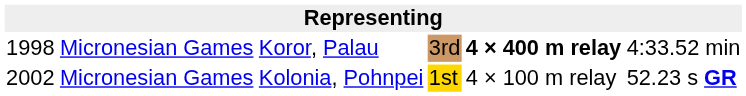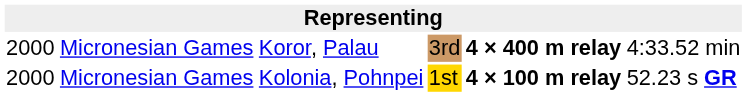 <table>
 <tr>
 <th bgcolor="#eeeeee" colspan="6">Representing </th>
 </tr>
 <tr>
-<td>1998</td>
+<td>2000</td>
 <td><a href='#'>Micronesian Games</a></td>
 <td><a href='#'>Koror</a>, <a href='#'>Palau</a></td>
 <td bgcolor=cc9966>3rd</td>
 <td><strong>4 × 400 m relay</strong></td>
 <td>4:33.52 min</td>
 </tr>
 <tr>
-<td>2002</td>
+<td>2000</td>
 <td><a href='#'>Micronesian Games</a></td>
 <td><a href='#'>Kolonia</a>, <a href='#'>Pohnpei</a></td>
 <td bgcolor=gold>1st</td>
-<td>4 × 100 m relay</td>
+<td><strong>4 × 100 m relay</strong></td>
 <td>52.23 s <strong><a href='#'>GR</a></strong></td>
 </tr>
 </table>
